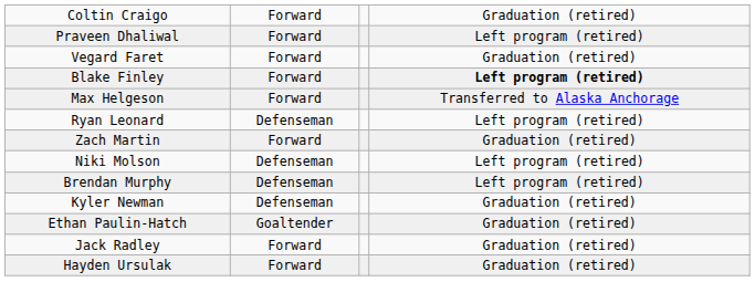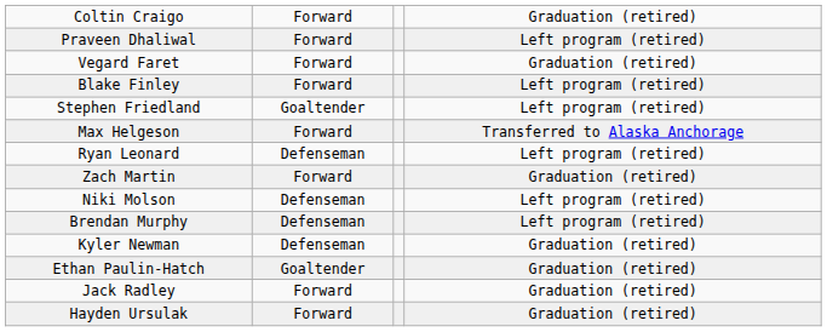 <table class="wikitable" width="60%">
 <tr align="center" bgcolor="">
 <td>Coltin Craigo</td>
 <td>Forward</td>
 <td></td>
 <td>Graduation (retired)</td>
 </tr>
 <tr align="center" bgcolor="f0f0f0">
 <td>Praveen Dhaliwal</td>
 <td>Forward</td>
 <td></td>
 <td>Left program (retired)</td>
 </tr>
 <tr align="center" bgcolor="">
 <td>Vegard Faret</td>
 <td>Forward</td>
 <td></td>
 <td>Graduation (retired)</td>
 </tr>
 <tr align="center" bgcolor="f0f0f0">
 <td>Blake Finley</td>
 <td>Forward</td>
 <td></td>
-<td><strong>Left program (retired)</strong></td>
+<td>Left program (retired)</td>
+</tr>
+<tr align="center" bgcolor="">
+<td>Stephen Friedland</td>
+<td>Goaltender</td>
+<td></td>
+<td>Left program (retired)</td>
 </tr>
 <tr align="center" bgcolor="f0f0f0">
 <td>Max Helgeson</td>
 <td>Forward</td>
 <td></td>
 <td>Transferred to <a href='#'>Alaska Anchorage</a></td>
 </tr>
 <tr align="center" bgcolor="">
 <td>Ryan Leonard</td>
 <td>Defenseman</td>
 <td></td>
 <td>Left program (retired)</td>
 </tr>
 <tr align="center" bgcolor="f0f0f0">
 <td>Zach Martin</td>
 <td>Forward</td>
 <td></td>
 <td>Graduation (retired)</td>
 </tr>
 <tr align="center" bgcolor="">
 <td>Niki Molson</td>
 <td>Defenseman</td>
 <td></td>
 <td>Left program (retired)</td>
 </tr>
 <tr align="center" bgcolor="f0f0f0">
 <td>Brendan Murphy</td>
 <td>Defenseman</td>
 <td></td>
 <td>Left program (retired)</td>
 </tr>
 <tr align="center" bgcolor="">
 <td>Kyler Newman</td>
 <td>Defenseman</td>
 <td></td>
 <td>Graduation (retired)</td>
 </tr>
 <tr align="center" bgcolor="f0f0f0">
 <td>Ethan Paulin-Hatch</td>
 <td>Goaltender</td>
 <td></td>
 <td>Graduation (retired)</td>
 </tr>
 <tr align="center" bgcolor="">
 <td>Jack Radley</td>
 <td>Forward</td>
 <td></td>
 <td>Graduation (retired)</td>
 </tr>
 <tr align="center" bgcolor="f0f0f0">
 <td>Hayden Ursulak</td>
 <td>Forward</td>
 <td></td>
 <td>Graduation (retired)</td>
 </tr>
 </table>
